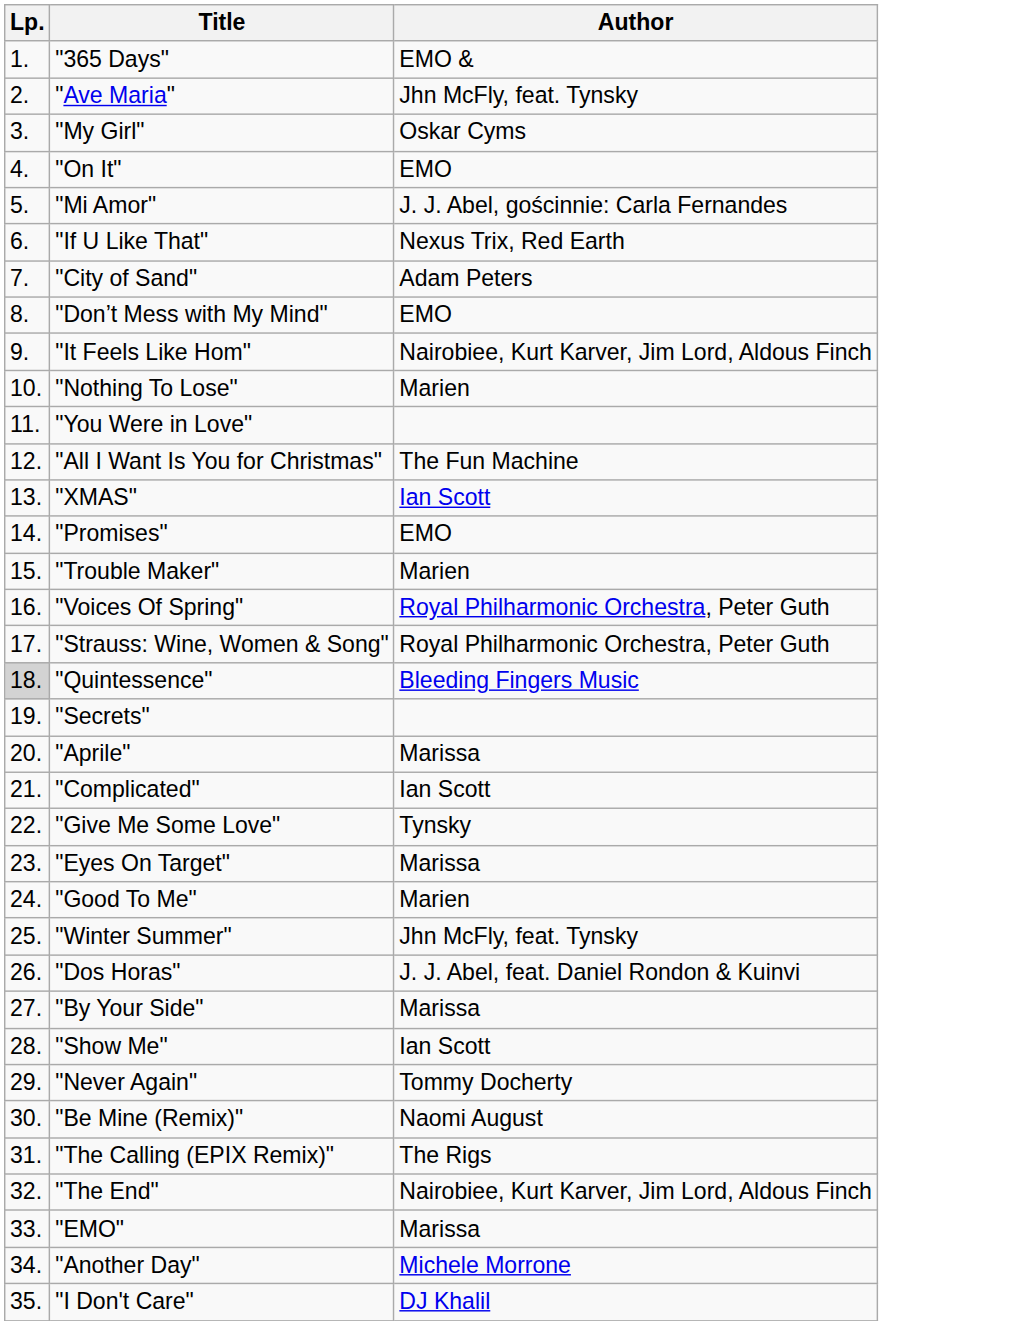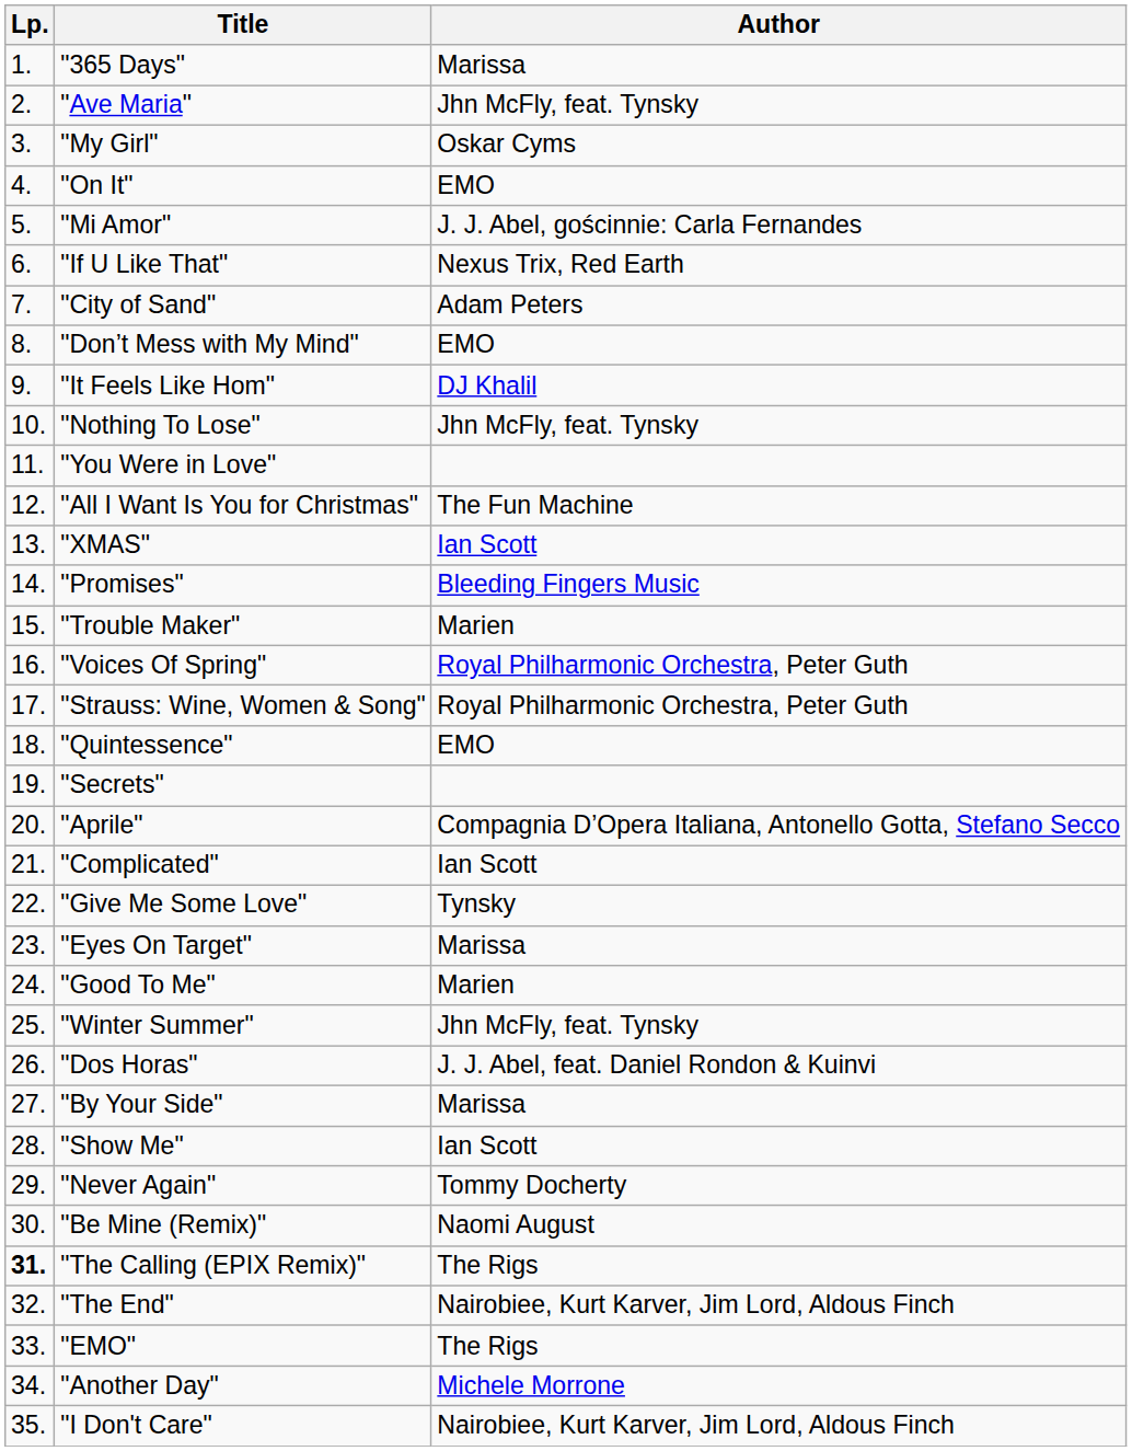 <table class="wikitable">
 <tr>
 <th>Lp.</th>
 <th>Title</th>
 <th>Author</th>
 </tr>
 <tr>
 <td>1.</td>
 <td>"365 Days"</td>
-<td>EMO & </td>
+<td>Marissa</td>
 </tr>
 <tr>
 <td>2.</td>
 <td>"<a href='#'>Ave Maria</a>"</td>
 <td>Jhn McFly, feat. Tynsky</td>
 </tr>
 <tr>
 <td>3.</td>
 <td>"My Girl"</td>
 <td>Oskar Cyms</td>
 </tr>
 <tr>
 <td>4.</td>
 <td>"On It"</td>
 <td>EMO</td>
 </tr>
 <tr>
 <td>5.</td>
 <td>"Mi Amor"</td>
 <td>J. J. Abel, gościnnie: Carla Fernandes</td>
 </tr>
 <tr>
 <td>6.</td>
 <td>"If U Like That"</td>
 <td>Nexus Trix, Red Earth</td>
 </tr>
 <tr>
 <td>7.</td>
 <td>"City of Sand"</td>
 <td>Adam Peters</td>
 </tr>
 <tr>
 <td>8.</td>
 <td>"Don’t Mess with My Mind"</td>
 <td>EMO</td>
 </tr>
 <tr>
 <td>9.</td>
 <td>"It Feels Like Hom"</td>
-<td>Nairobiee, Kurt Karver, Jim Lord, Aldous Finch</td>
+<td><a href='#'>DJ Khalil</a></td>
 </tr>
 <tr>
 <td>10.</td>
 <td>"Nothing To Lose"</td>
-<td>Marien</td>
+<td>Jhn McFly, feat. Tynsky</td>
 </tr>
 <tr>
 <td>11.</td>
 <td>"You Were in Love"</td>
 <td></td>
 </tr>
 <tr>
 <td>12.</td>
 <td>"All I Want Is You for Christmas"</td>
 <td>The Fun Machine</td>
 </tr>
 <tr>
 <td>13.</td>
 <td>"XMAS"</td>
 <td><a href='#'>Ian Scott</a></td>
 </tr>
 <tr>
 <td>14.</td>
 <td>"Promises"</td>
-<td>EMO</td>
+<td><a href='#'>Bleeding Fingers Music</a></td>
 </tr>
 <tr>
 <td>15.</td>
 <td>"Trouble Maker"</td>
 <td>Marien</td>
 </tr>
 <tr>
 <td>16.</td>
 <td>"Voices Of Spring"</td>
 <td><a href='#'>Royal Philharmonic Orchestra</a>, Peter Guth</td>
 </tr>
 <tr>
 <td>17.</td>
 <td>"Strauss: Wine, Women & Song"</td>
 <td>Royal Philharmonic Orchestra, Peter Guth</td>
 </tr>
 <tr>
-<td style="background: lightgrey;">18.</td>
+<td>18.</td>
 <td>"Quintessence"</td>
-<td><a href='#'>Bleeding Fingers Music</a></td>
+<td>EMO</td>
 </tr>
 <tr>
 <td>19.</td>
 <td>"Secrets"</td>
 <td></td>
 </tr>
 <tr>
 <td>20.</td>
 <td>"Aprile"</td>
-<td>Marissa</td>
+<td>Compagnia D’Opera Italiana, Antonello Gotta, <a href='#'>Stefano Secco</a></td>
 </tr>
 <tr>
 <td>21.</td>
 <td>"Complicated"</td>
 <td>Ian Scott</td>
 </tr>
 <tr>
 <td>22.</td>
 <td>"Give Me Some Love"</td>
 <td>Tynsky</td>
 </tr>
 <tr>
 <td>23.</td>
 <td>"Eyes On Target"</td>
 <td>Marissa</td>
 </tr>
 <tr>
 <td>24.</td>
 <td>"Good To Me"</td>
 <td>Marien</td>
 </tr>
 <tr>
 <td>25.</td>
 <td>"Winter Summer"</td>
 <td>Jhn McFly, feat. Tynsky</td>
 </tr>
 <tr>
 <td>26.</td>
 <td>"Dos Horas"</td>
 <td>J. J. Abel, feat. Daniel Rondon & Kuinvi</td>
 </tr>
 <tr>
 <td>27.</td>
 <td>"By Your Side"</td>
 <td>Marissa</td>
 </tr>
 <tr>
 <td>28.</td>
 <td>"Show Me"</td>
 <td>Ian Scott</td>
 </tr>
 <tr>
 <td>29.</td>
 <td>"Never Again"</td>
 <td>Tommy Docherty</td>
 </tr>
 <tr>
 <td>30.</td>
 <td>"Be Mine (Remix)"</td>
 <td>Naomi August</td>
 </tr>
 <tr>
-<td>31.</td>
+<td><strong>31.</strong></td>
 <td>"The Calling (EPIX Remix)"</td>
 <td>The Rigs</td>
 </tr>
 <tr>
 <td>32.</td>
 <td>"The End"</td>
 <td>Nairobiee, Kurt Karver, Jim Lord, Aldous Finch</td>
 </tr>
 <tr>
 <td>33.</td>
 <td>"EMO"</td>
-<td>Marissa</td>
+<td>The Rigs</td>
 </tr>
 <tr>
 <td>34.</td>
 <td>"Another Day"</td>
 <td><a href='#'>Michele Morrone</a></td>
 </tr>
 <tr>
 <td>35.</td>
 <td>"I Don't Care"</td>
-<td><a href='#'>DJ Khalil</a></td>
+<td>Nairobiee, Kurt Karver, Jim Lord, Aldous Finch</td>
 </tr>
 </table>
